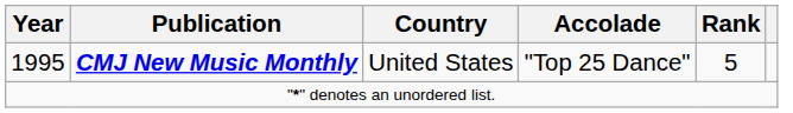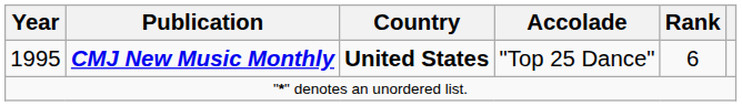 <table class="wikitable sortable" style="margin:0em 1em 1em 0pt">
 <tr>
 <th>Year</th>
 <th>Publication</th>
 <th>Country</th>
 <th>Accolade</th>
 <th>Rank</th>
 <th class=unsortable></th>
 </tr>
 <tr>
 <td align=center>1995</td>
 <td><strong><em><a href='#'>CMJ New Music Monthly</a></em></strong></td>
-<td>United States</td>
+<td><strong>United States</strong></td>
 <td>"Top 25 Dance"</td>
-<td align=center>5</td>
+<td align=center>6</td>
 <td></td>
 </tr>
 <tr class="sortbottom">
 <td colspan=6 style=font-size:8pt; align=center>"<strong>*</strong>" denotes an unordered list.</td>
 </tr>
 </table>
